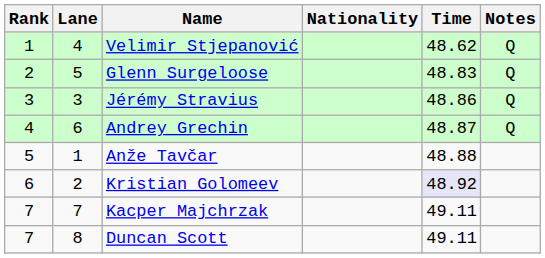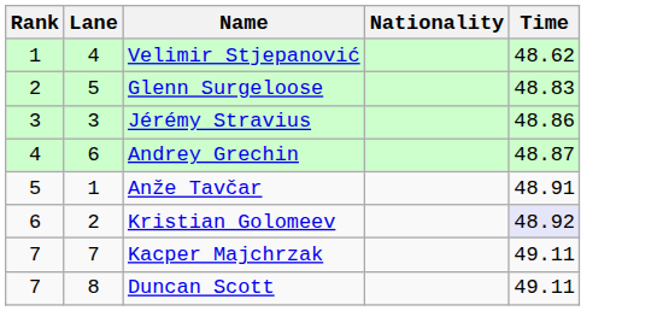 <table class="wikitable sortable" style="text-align:center">
 <tr>
 <th>Rank</th>
 <th>Lane</th>
 <th>Name</th>
 <th>Nationality</th>
 <th>Time</th>
-<th>Notes</th>
 </tr>
 <tr bgcolor=ccffcc>
 <td>1</td>
 <td>4</td>
 <td align=left><a href='#'>Velimir Stjepanović</a></td>
 <td align=left></td>
 <td>48.62</td>
-<td>Q</td>
 </tr>
 <tr bgcolor=ccffcc>
 <td>2</td>
 <td>5</td>
 <td align=left><a href='#'>Glenn Surgeloose</a></td>
 <td align=left></td>
 <td>48.83</td>
-<td>Q</td>
 </tr>
 <tr bgcolor=ccffcc>
 <td>3</td>
 <td>3</td>
 <td align=left><a href='#'>Jérémy Stravius</a></td>
 <td align=left></td>
 <td>48.86</td>
-<td>Q</td>
 </tr>
 <tr bgcolor=ccffcc>
 <td>4</td>
 <td>6</td>
 <td align=left><a href='#'>Andrey Grechin</a></td>
 <td align=left></td>
 <td>48.87</td>
-<td>Q</td>
 </tr>
 <tr>
 <td>5</td>
 <td>1</td>
 <td align=left><a href='#'>Anže Tavčar</a></td>
 <td align=left></td>
-<td>48.88</td>
-<td></td>
+<td>48.91</td>
 </tr>
 <tr>
 <td>6</td>
 <td>2</td>
 <td align=left><a href='#'>Kristian Golomeev</a></td>
 <td align=left></td>
 <td style="background: lavender;">48.92</td>
-<td></td>
 </tr>
 <tr>
 <td>7</td>
 <td>7</td>
 <td align=left><a href='#'>Kacper Majchrzak</a></td>
 <td align=left></td>
 <td>49.11</td>
-<td></td>
 </tr>
 <tr>
 <td>7</td>
 <td>8</td>
 <td align=left><a href='#'>Duncan Scott</a></td>
 <td align=left></td>
 <td>49.11</td>
-<td></td>
 </tr>
 </table>
